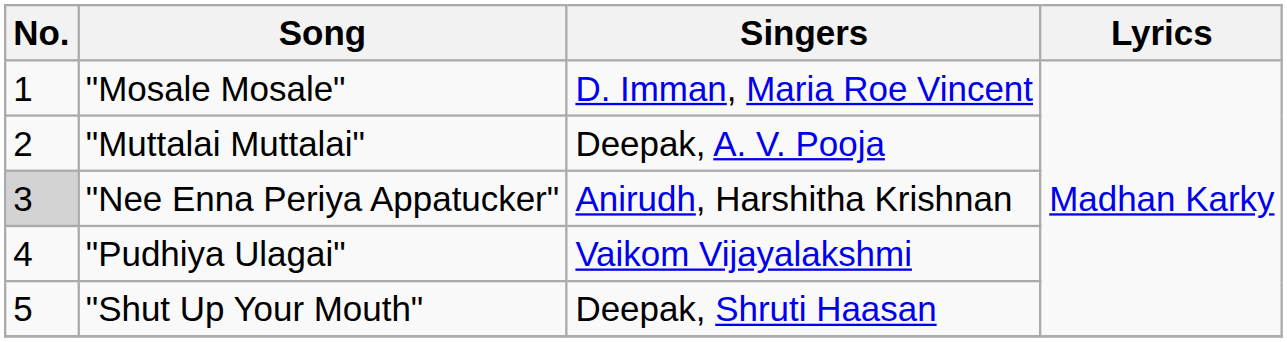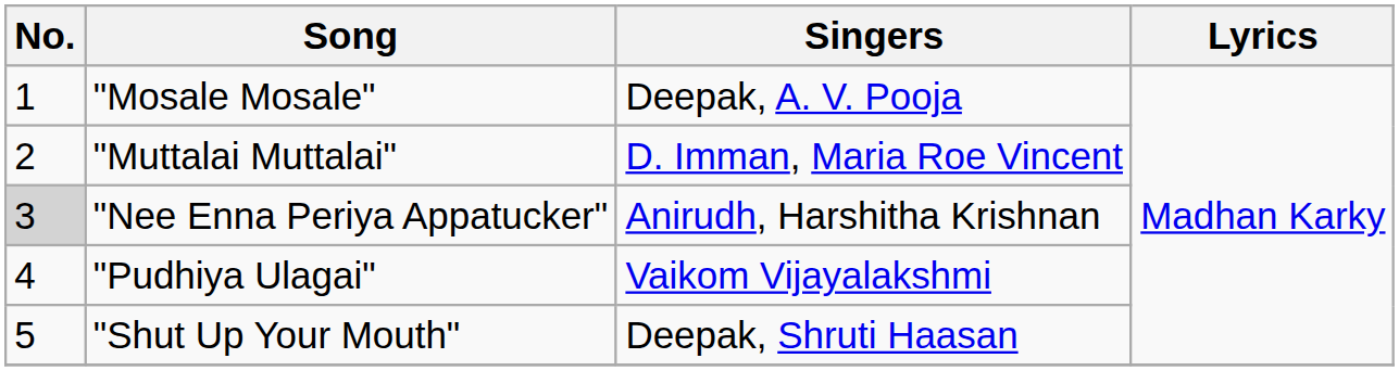 <table class="wikitable" style="font-size:95%;">
 <tr>
 <th>No.</th>
 <th>Song</th>
 <th>Singers</th>
 <th>Lyrics</th>
 </tr>
 <tr>
 <td>1</td>
 <td>"Mosale Mosale"</td>
-<td><a href='#'>D. Imman</a>, <a href='#'>Maria Roe Vincent</a></td>
+<td>Deepak, <a href='#'>A. V. Pooja</a></td>
 <td rowspan=5><a href='#'>Madhan Karky</a></td>
 </tr>
 <tr>
 <td>2</td>
 <td>"Muttalai Muttalai"</td>
-<td>Deepak, <a href='#'>A. V. Pooja</a></td>
+<td><a href='#'>D. Imman</a>, <a href='#'>Maria Roe Vincent</a></td>
 </tr>
 <tr>
 <td style="background: lightgrey;">3</td>
 <td>"Nee Enna Periya Appatucker"</td>
 <td><a href='#'>Anirudh</a>, Harshitha Krishnan</td>
 </tr>
 <tr>
 <td>4</td>
 <td>"Pudhiya Ulagai"</td>
 <td><a href='#'>Vaikom Vijayalakshmi</a></td>
 </tr>
 <tr>
 <td>5</td>
 <td>"Shut Up Your Mouth"</td>
 <td>Deepak, <a href='#'>Shruti Haasan</a></td>
 </tr>
 <tr>
 </tr>
 </table>
